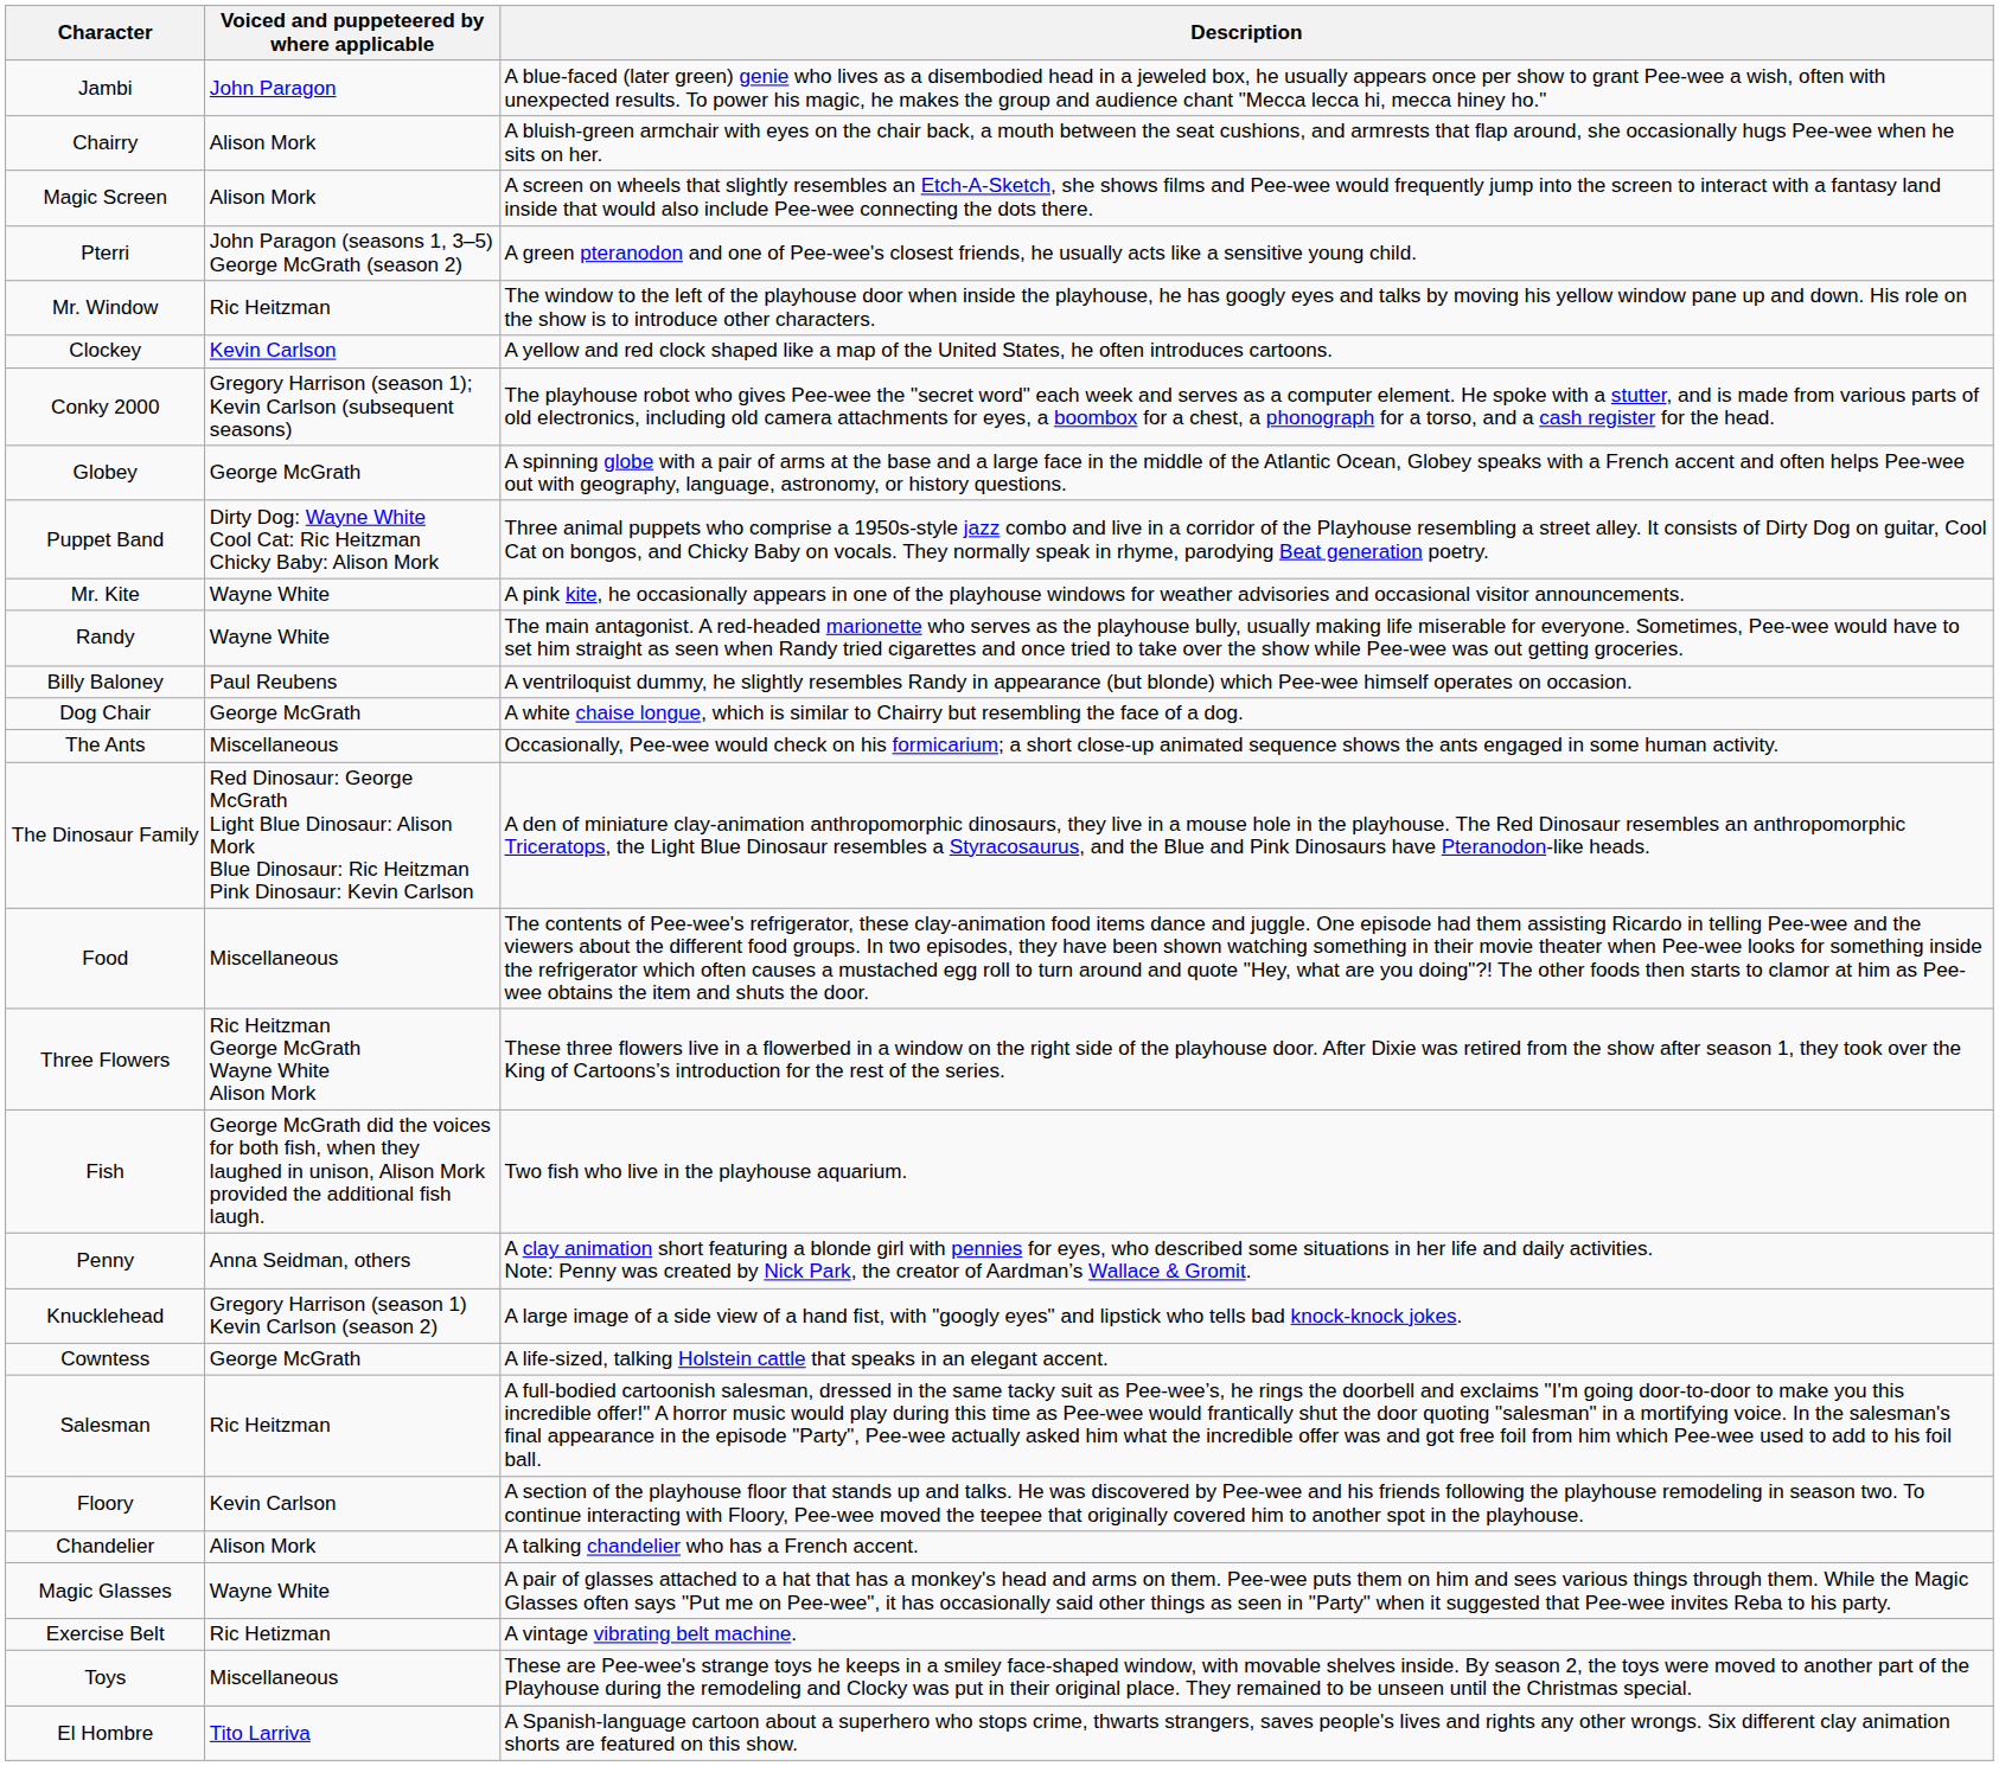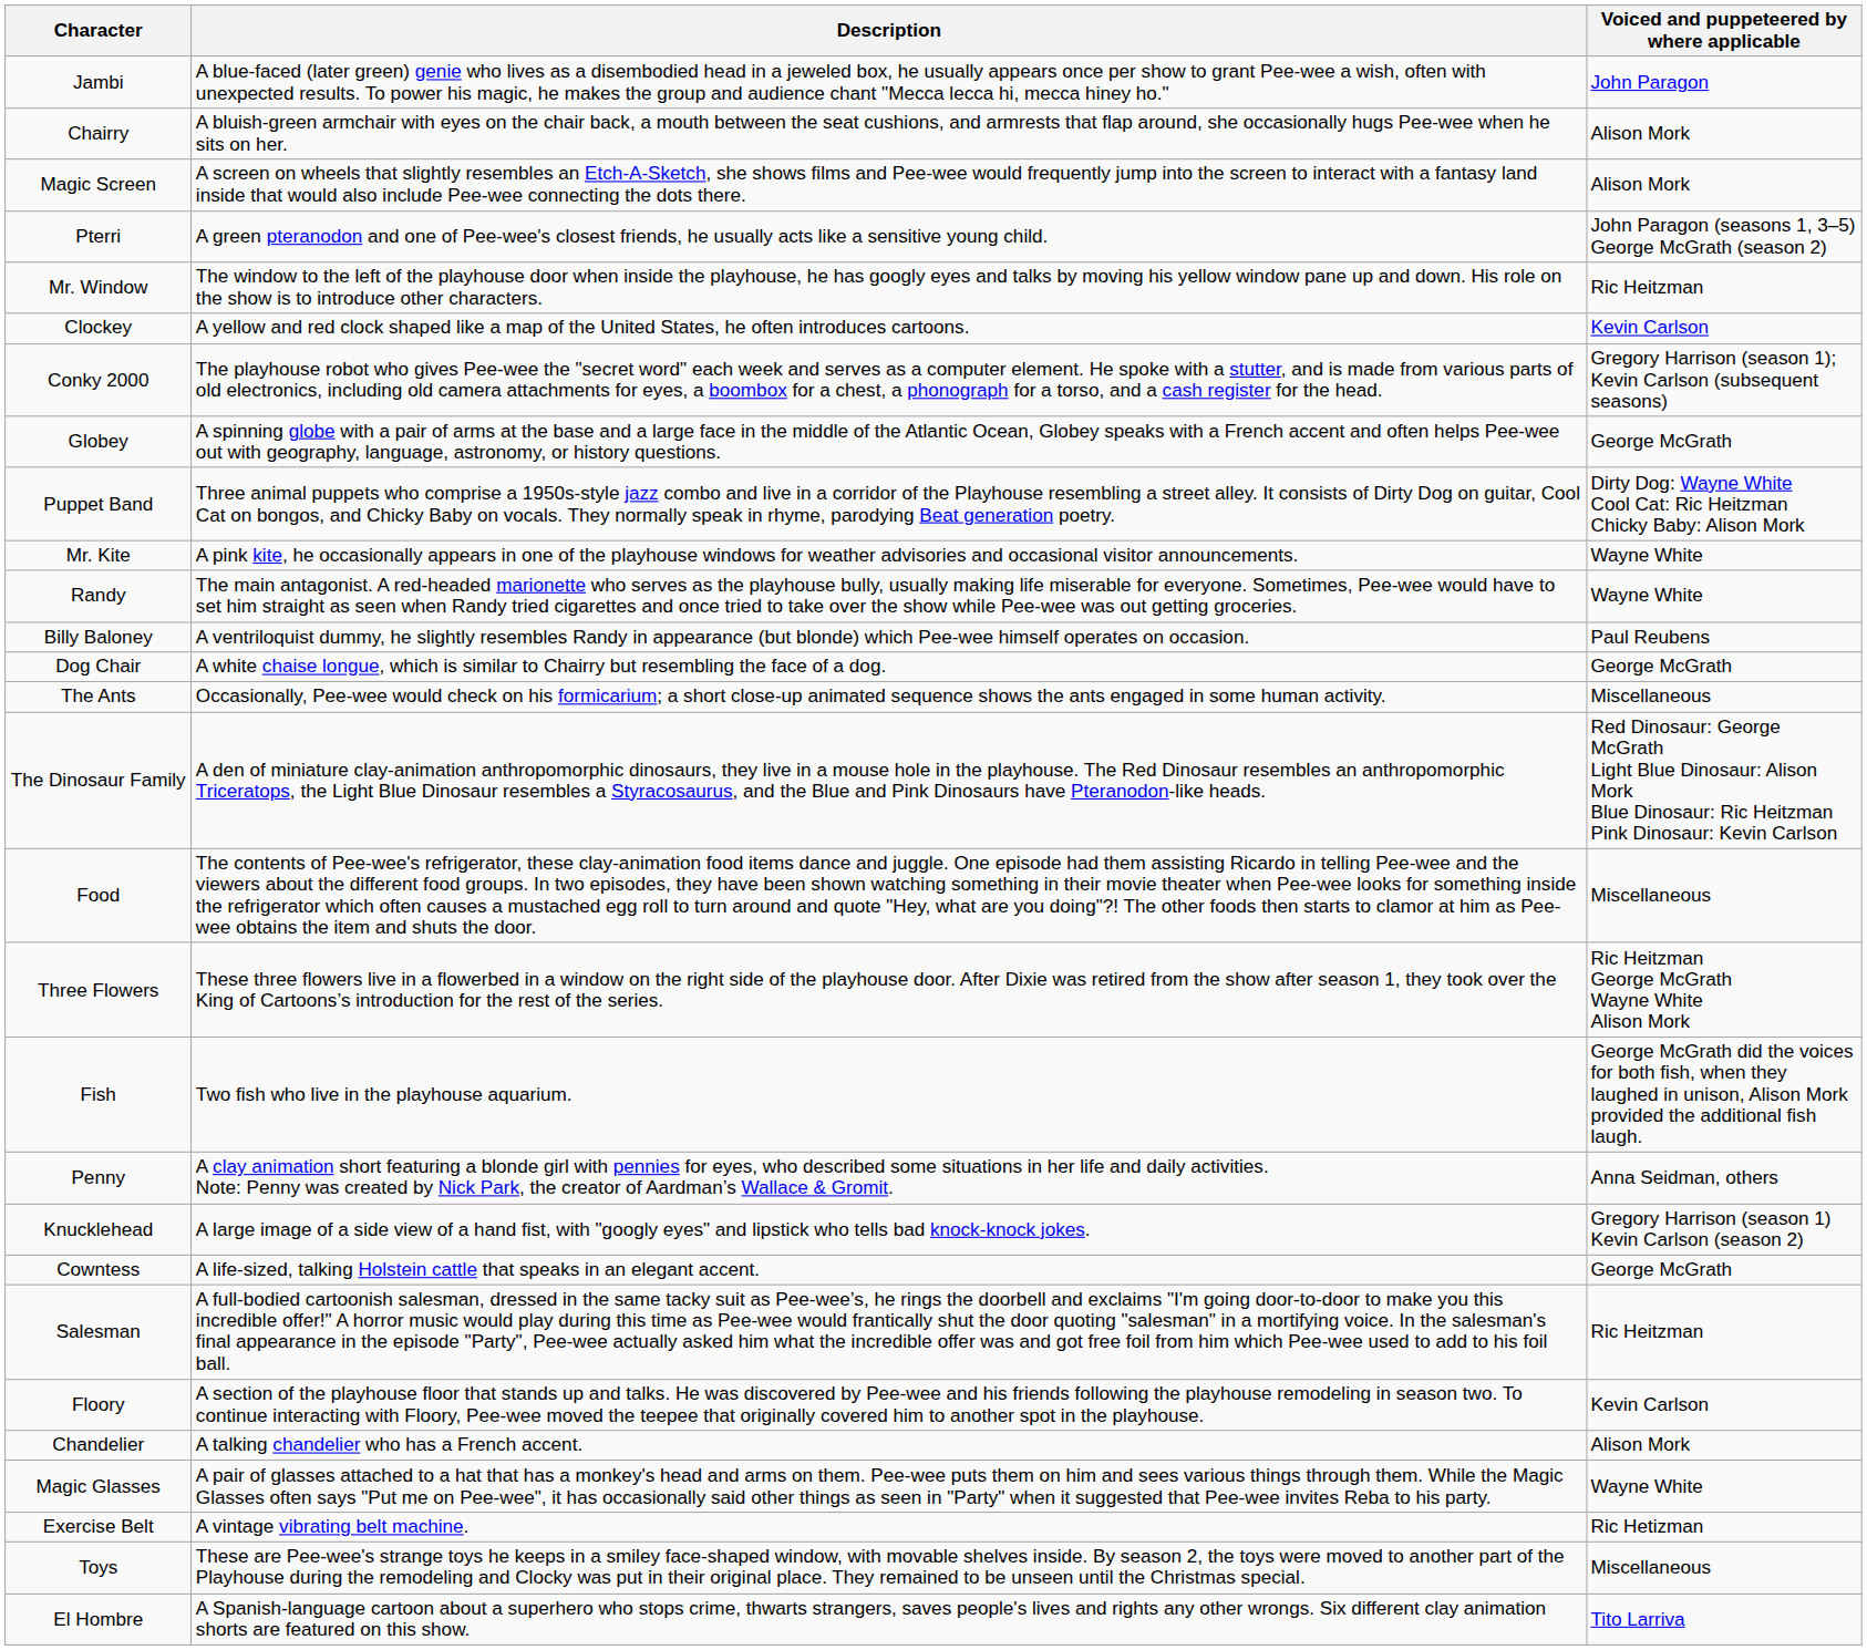 <table class="wikitable sortable">
 <tr>
 <th width="150px">Character</th>
+<th>Description</th>
 <th width="225px">Voiced and puppeteered by where applicable</th>
-<th>Description</th>
 </tr>
 <tr>
 <td align="center">Jambi</td>
+<td>A blue-faced (later green) <a href='#'>genie</a> who lives as a disembodied head in a jeweled box, he usually appears once per show to grant Pee-wee a wish, often with unexpected results. To power his magic, he makes the group and audience chant "Mecca lecca hi, mecca hiney ho."</td>
 <td><a href='#'>John Paragon</a></td>
-<td>A blue-faced (later green) <a href='#'>genie</a> who lives as a disembodied head in a jeweled box, he usually appears once per show to grant Pee-wee a wish, often with unexpected results. To power his magic, he makes the group and audience chant "Mecca lecca hi, mecca hiney ho."</td>
 </tr>
 <tr>
 <td align="center">Chairry</td>
+<td>A bluish-green armchair with eyes on the chair back, a mouth between the seat cushions, and armrests that flap around, she occasionally hugs Pee-wee when he sits on her.</td>
 <td>Alison Mork</td>
-<td>A bluish-green armchair with eyes on the chair back, a mouth between the seat cushions, and armrests that flap around, she occasionally hugs Pee-wee when he sits on her.</td>
 </tr>
 <tr>
 <td align="center">Magic Screen</td>
+<td>A screen on wheels that slightly resembles an <a href='#'>Etch-A-Sketch</a>, she shows films and Pee-wee would frequently jump into the screen to interact with a fantasy land inside that would also include Pee-wee connecting the dots there.</td>
 <td>Alison Mork</td>
-<td>A screen on wheels that slightly resembles an <a href='#'>Etch-A-Sketch</a>, she shows films and Pee-wee would frequently jump into the screen to interact with a fantasy land inside that would also include Pee-wee connecting the dots there.</td>
 </tr>
 <tr>
 <td align="center">Pterri</td>
+<td>A green <a href='#'>pteranodon</a> and one of Pee-wee's closest friends, he usually acts like a sensitive young child.</td>
 <td>John Paragon (seasons 1, 3–5)<br>George McGrath (season 2)</td>
-<td>A green <a href='#'>pteranodon</a> and one of Pee-wee's closest friends, he usually acts like a sensitive young child.</td>
 </tr>
 <tr>
 <td align="center">Mr. Window</td>
+<td>The window to the left of the playhouse door when inside the playhouse, he has googly eyes and talks by moving his yellow window pane up and down. His role on the show is to introduce other characters.</td>
 <td>Ric Heitzman</td>
-<td>The window to the left of the playhouse door when inside the playhouse, he has googly eyes and talks by moving his yellow window pane up and down. His role on the show is to introduce other characters.</td>
 </tr>
 <tr>
 <td align="center">Clockey</td>
+<td>A yellow and red clock shaped like a map of the United States, he often introduces cartoons.</td>
 <td><a href='#'>Kevin Carlson</a></td>
-<td>A yellow and red clock shaped like a map of the United States, he often introduces cartoons.</td>
 </tr>
 <tr>
 <td align="center">Conky 2000</td>
+<td>The playhouse robot who gives Pee-wee the "secret word" each week and serves as a computer element. He spoke with a <a href='#'>stutter</a>, and is made from various parts of old electronics, including old camera attachments for eyes, a <a href='#'>boombox</a> for a chest, a <a href='#'>phonograph</a> for a torso, and a <a href='#'>cash register</a> for the head.</td>
 <td>Gregory Harrison (season 1);<br>Kevin Carlson (subsequent seasons)</td>
-<td>The playhouse robot who gives Pee-wee the "secret word" each week and serves as a computer element. He spoke with a <a href='#'>stutter</a>, and is made from various parts of old electronics, including old camera attachments for eyes, a <a href='#'>boombox</a> for a chest, a <a href='#'>phonograph</a> for a torso, and a <a href='#'>cash register</a> for the head.</td>
 </tr>
 <tr>
 <td align="center">Globey</td>
+<td>A spinning <a href='#'>globe</a> with a pair of arms at the base and a large face in the middle of the Atlantic Ocean, Globey speaks with a French accent and often helps Pee-wee out with geography, language, astronomy, or history questions.</td>
 <td>George McGrath</td>
-<td>A spinning <a href='#'>globe</a> with a pair of arms at the base and a large face in the middle of the Atlantic Ocean, Globey speaks with a French accent and often helps Pee-wee out with geography, language, astronomy, or history questions.</td>
 </tr>
 <tr>
 <td align="center">Puppet Band</td>
+<td>Three animal puppets who comprise a 1950s-style <a href='#'>jazz</a> combo and live in a corridor of the Playhouse resembling a street alley. It consists of Dirty Dog on guitar, Cool Cat on bongos, and Chicky Baby on vocals. They normally speak in rhyme, parodying <a href='#'>Beat generation</a> poetry.</td>
 <td>Dirty Dog: <a href='#'>Wayne White</a><br>Cool Cat: Ric Heitzman<br>Chicky Baby: Alison Mork</td>
-<td>Three animal puppets who comprise a 1950s-style <a href='#'>jazz</a> combo and live in a corridor of the Playhouse resembling a street alley. It consists of Dirty Dog on guitar, Cool Cat on bongos, and Chicky Baby on vocals. They normally speak in rhyme, parodying <a href='#'>Beat generation</a> poetry.</td>
 </tr>
 <tr>
 <td align="center">Mr. Kite</td>
+<td>A pink <a href='#'>kite</a>, he occasionally appears in one of the playhouse windows for weather advisories and occasional visitor announcements.</td>
 <td>Wayne White</td>
-<td>A pink <a href='#'>kite</a>, he occasionally appears in one of the playhouse windows for weather advisories and occasional visitor announcements.</td>
 </tr>
 <tr>
 <td align="center">Randy</td>
+<td>The main antagonist. A red-headed <a href='#'>marionette</a> who serves as the playhouse bully, usually making life miserable for everyone. Sometimes, Pee-wee would have to set him straight as seen when Randy tried cigarettes and once tried to take over the show while Pee-wee was out getting groceries.</td>
 <td>Wayne White</td>
-<td>The main antagonist. A red-headed <a href='#'>marionette</a> who serves as the playhouse bully, usually making life miserable for everyone. Sometimes, Pee-wee would have to set him straight as seen when Randy tried cigarettes and once tried to take over the show while Pee-wee was out getting groceries.</td>
 </tr>
 <tr>
 <td align="center">Billy Baloney</td>
+<td>A ventriloquist dummy, he slightly resembles Randy in appearance (but blonde) which Pee-wee himself operates on occasion.</td>
 <td>Paul Reubens</td>
-<td>A ventriloquist dummy, he slightly resembles Randy in appearance (but blonde) which Pee-wee himself operates on occasion.</td>
 </tr>
 <tr>
 <td align="center">Dog Chair</td>
+<td>A white <a href='#'>chaise longue</a>, which is similar to Chairry but resembling the face of a dog.</td>
 <td>George McGrath</td>
-<td>A white <a href='#'>chaise longue</a>, which is similar to Chairry but resembling the face of a dog.</td>
 </tr>
 <tr>
 <td align="center">The Ants</td>
+<td>Occasionally, Pee-wee would check on his <a href='#'>formicarium</a>; a short close-up animated sequence shows the ants engaged in some human activity.</td>
 <td>Miscellaneous</td>
-<td>Occasionally, Pee-wee would check on his <a href='#'>formicarium</a>; a short close-up animated sequence shows the ants engaged in some human activity.</td>
 </tr>
 <tr>
 <td align="center">The Dinosaur Family</td>
+<td>A den of miniature clay-animation anthropomorphic dinosaurs, they live in a mouse hole in the playhouse. The Red Dinosaur resembles an anthropomorphic <a href='#'>Triceratops</a>, the Light Blue Dinosaur resembles a <a href='#'>Styracosaurus</a>, and the Blue and Pink Dinosaurs have <a href='#'>Pteranodon</a>-like heads.</td>
 <td>Red Dinosaur: George McGrath<br>Light Blue Dinosaur: Alison Mork<br>Blue Dinosaur: Ric Heitzman<br>Pink Dinosaur: Kevin Carlson</td>
-<td>A den of miniature clay-animation anthropomorphic dinosaurs, they live in a mouse hole in the playhouse. The Red Dinosaur resembles an anthropomorphic <a href='#'>Triceratops</a>, the Light Blue Dinosaur resembles a <a href='#'>Styracosaurus</a>, and the Blue and Pink Dinosaurs have <a href='#'>Pteranodon</a>-like heads.</td>
 </tr>
 <tr>
 <td align="center">Food</td>
+<td>The contents of Pee-wee's refrigerator, these clay-animation food items dance and juggle. One episode had them assisting Ricardo in telling Pee-wee and the viewers about the different food groups. In two episodes, they have been shown watching something in their movie theater when Pee-wee looks for something inside the refrigerator which often causes a mustached egg roll to turn around and quote "Hey, what are you doing"?! The other foods then starts to clamor at him as Pee-wee obtains the item and shuts the door.</td>
 <td>Miscellaneous</td>
-<td>The contents of Pee-wee's refrigerator, these clay-animation food items dance and juggle. One episode had them assisting Ricardo in telling Pee-wee and the viewers about the different food groups. In two episodes, they have been shown watching something in their movie theater when Pee-wee looks for something inside the refrigerator which often causes a mustached egg roll to turn around and quote "Hey, what are you doing"?! The other foods then starts to clamor at him as Pee-wee obtains the item and shuts the door.</td>
 </tr>
 <tr>
 <td align="center">Three Flowers</td>
+<td>These three flowers live in a flowerbed in a window on the right side of the playhouse door. After Dixie was retired from the show after season 1, they took over the King of Cartoons’s introduction  for the rest of the series.</td>
 <td>Ric Heitzman<br>George McGrath<br>Wayne White<br>Alison Mork</td>
-<td>These three flowers live in a flowerbed in a window on the right side of the playhouse door. After Dixie was retired from the show after season 1, they took over the King of Cartoons’s introduction  for the rest of the series.</td>
 </tr>
 <tr>
 <td align="center">Fish</td>
+<td>Two fish who live in the playhouse aquarium.</td>
 <td>George McGrath did the voices for both fish, when they laughed in unison, Alison Mork provided the additional fish laugh.</td>
-<td>Two fish who live in the playhouse aquarium.</td>
 </tr>
 <tr>
 <td align="center">Penny</td>
+<td>A <a href='#'>clay animation</a> short featuring a blonde girl with <a href='#'>pennies</a> for eyes, who described some situations in her life and daily activities.<br>Note: Penny was created by <a href='#'>Nick Park</a>, the creator of Aardman’s <a href='#'>Wallace & Gromit</a>.</td>
 <td>Anna Seidman, others</td>
-<td>A <a href='#'>clay animation</a> short featuring a blonde girl with <a href='#'>pennies</a> for eyes, who described some situations in her life and daily activities.<br>Note: Penny was created by <a href='#'>Nick Park</a>, the creator of Aardman’s <a href='#'>Wallace & Gromit</a>.</td>
 </tr>
 <tr>
 <td align="center">Knucklehead</td>
+<td>A large image of a side view of a hand fist, with "googly eyes" and lipstick who tells bad <a href='#'>knock-knock jokes</a>.</td>
 <td>Gregory Harrison (season 1)<br>Kevin Carlson (season 2)</td>
-<td>A large image of a side view of a hand fist, with "googly eyes" and lipstick who tells bad <a href='#'>knock-knock jokes</a>.</td>
 </tr>
 <tr>
 <td align="center">Cowntess</td>
+<td>A life-sized, talking <a href='#'>Holstein cattle</a> that speaks in an elegant accent.</td>
 <td>George McGrath</td>
-<td>A life-sized, talking <a href='#'>Holstein cattle</a> that speaks in an elegant accent.</td>
 </tr>
 <tr>
 <td align="center">Salesman</td>
+<td>A full-bodied cartoonish salesman, dressed in the same tacky suit as Pee-wee’s, he rings the doorbell and exclaims "I'm going door-to-door to make you this incredible offer!" A horror music would play during this time as Pee-wee would frantically shut the door quoting "salesman" in a mortifying voice. In the salesman's final appearance in the episode "Party", Pee-wee actually asked him what the incredible offer was and got free foil from him which Pee-wee used to add to his foil ball.</td>
 <td>Ric Heitzman</td>
-<td>A full-bodied cartoonish salesman, dressed in the same tacky suit as Pee-wee’s, he rings the doorbell and exclaims "I'm going door-to-door to make you this incredible offer!" A horror music would play during this time as Pee-wee would frantically shut the door quoting "salesman" in a mortifying voice. In the salesman's final appearance in the episode "Party", Pee-wee actually asked him what the incredible offer was and got free foil from him which Pee-wee used to add to his foil ball.</td>
 </tr>
 <tr>
 <td align="center">Floory</td>
+<td>A section of the playhouse floor that stands up and talks. He was discovered by Pee-wee and his friends following the playhouse remodeling in season two. To continue interacting with Floory, Pee-wee moved the teepee that originally covered him to another spot in the playhouse.</td>
 <td>Kevin Carlson</td>
-<td>A section of the playhouse floor that stands up and talks. He was discovered by Pee-wee and his friends following the playhouse remodeling in season two. To continue interacting with Floory, Pee-wee moved the teepee that originally covered him to another spot in the playhouse.</td>
 </tr>
 <tr>
 <td align="center">Chandelier</td>
+<td>A talking <a href='#'>chandelier</a> who has a French accent.</td>
 <td>Alison Mork</td>
-<td>A talking <a href='#'>chandelier</a> who has a French accent.</td>
 </tr>
 <tr>
 <td align="center">Magic Glasses</td>
+<td>A pair of glasses attached to a hat that has a monkey's head and arms on them. Pee-wee puts them on him and sees various things through them. While the Magic Glasses often says "Put me on Pee-wee", it has occasionally said other things as seen in "Party" when it suggested that Pee-wee invites Reba to his party.</td>
 <td>Wayne White</td>
-<td>A pair of glasses attached to a hat that has a monkey's head and arms on them. Pee-wee puts them on him and sees various things through them. While the Magic Glasses often says "Put me on Pee-wee", it has occasionally said other things as seen in "Party" when it suggested that Pee-wee invites Reba to his party.</td>
 </tr>
 <tr>
 <td align="center">Exercise Belt</td>
+<td>A vintage <a href='#'>vibrating belt machine</a>.</td>
 <td>Ric Hetizman</td>
-<td>A vintage <a href='#'>vibrating belt machine</a>.</td>
 </tr>
 <tr>
 <td align="center">Toys</td>
+<td>These are Pee-wee's strange toys he keeps in a smiley face-shaped window, with movable shelves inside. By season 2, the toys were moved to another part of the Playhouse during the remodeling and Clocky was put in their original place. They remained to be unseen until the Christmas special.</td>
 <td>Miscellaneous</td>
-<td>These are Pee-wee's strange toys he keeps in a smiley face-shaped window, with movable shelves inside. By season 2, the toys were moved to another part of the Playhouse during the remodeling and Clocky was put in their original place. They remained to be unseen until the Christmas special.</td>
 </tr>
 <tr>
 <td align="center">El Hombre</td>
+<td>A Spanish-language cartoon about a superhero who stops crime, thwarts strangers, saves people's lives and rights any other wrongs. Six different clay animation shorts are featured on this show.</td>
 <td><a href='#'>Tito Larriva</a></td>
-<td>A Spanish-language cartoon about a superhero who stops crime, thwarts strangers, saves people's lives and rights any other wrongs. Six different clay animation shorts are featured on this show.</td>
 </tr>
 </table>
